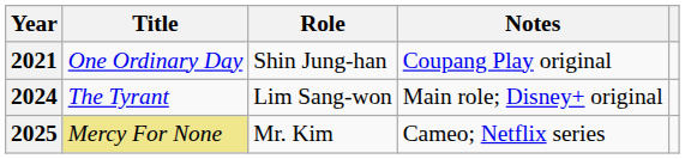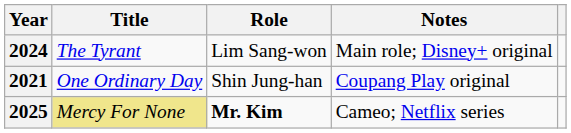 <table class="wikitable plainrowheaders sortable">
 <tr>
 <th scope="col">Year</th>
 <th scope="col">Title</th>
 <th scope="col">Role</th>
 <th scope="col" class="unsortable">Notes</th>
 <th scope="col" class="unsortable"></th>
 </tr>
 <tr>
+<th scope="row">2024</th>
+<td><em><a href='#'>The Tyrant</a></em></td>
+<td>Lim Sang-won</td>
+<td>Main role; <a href='#'>Disney+</a> original</td>
+<td style="text-align:center"></td>
+</tr>
+<tr>
 <th scope="row">2021</th>
 <td><em><a href='#'>One Ordinary Day</a></em></td>
 <td>Shin Jung-han</td>
 <td><a href='#'>Coupang Play</a> original</td>
 <td style="text-align:center"></td>
 </tr>
 <tr>
-<th scope="row">2024</th>
-<td><em><a href='#'>The Tyrant</a></em></td>
-<td>Lim Sang-won</td>
-<td>Main role; <a href='#'>Disney+</a> original</td>
-<td style="text-align:center"></td>
-</tr>
-<tr>
 <th scope="row">2025</th>
 <td style="background: khaki;"><em>Mercy For None</em></td>
-<td>Mr. Kim</td>
+<td><strong>Mr. Kim</strong></td>
 <td>Cameo; <a href='#'>Netflix</a> series</td>
 <td style="text-align:center"></td>
 </tr>
 </table>
